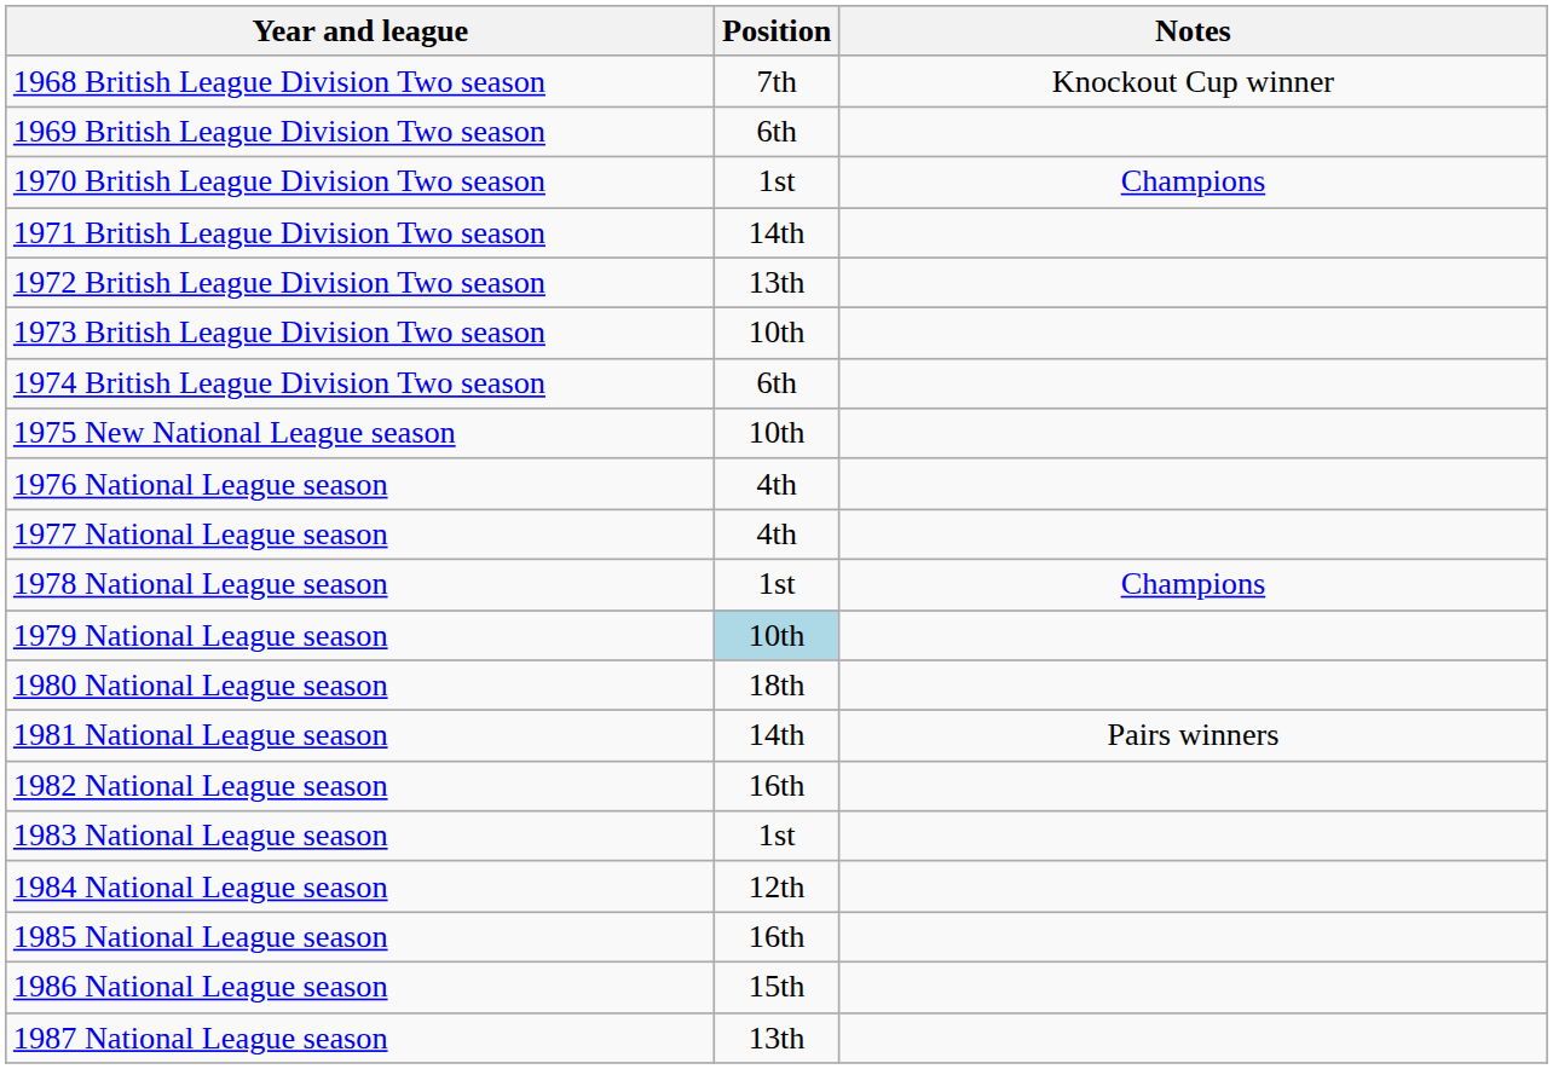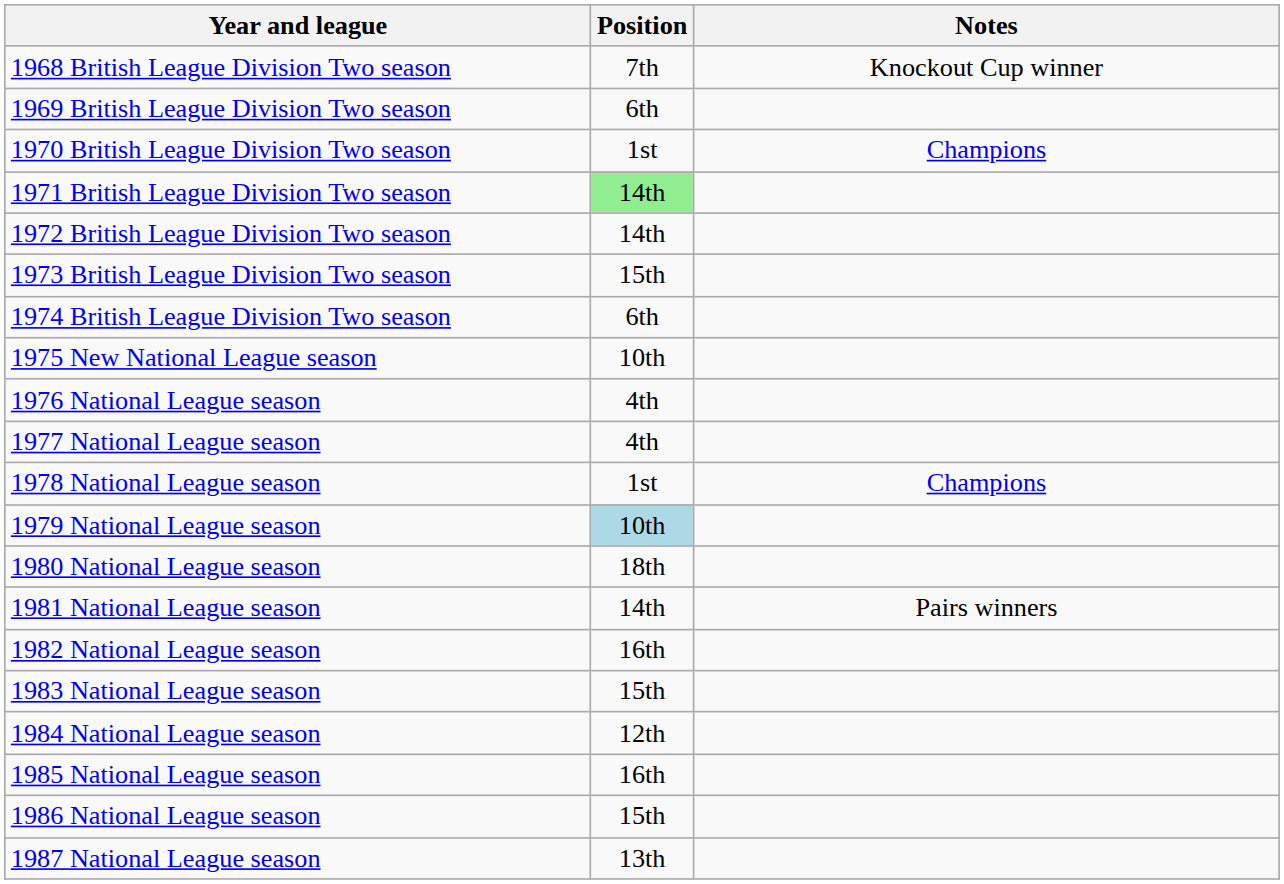 <table class="wikitable">
 <tr>
 <th width=350>Year and league</th>
 <th width=50>Position</th>
 <th width=350>Notes</th>
 </tr>
 <tr align=center>
 <td align="left"><a href='#'>1968 British League Division Two season</a></td>
 <td>7th</td>
 <td>Knockout Cup winner</td>
 </tr>
 <tr align=center>
 <td align="left"><a href='#'>1969 British League Division Two season</a></td>
 <td>6th</td>
 <td></td>
 </tr>
 <tr align=center>
 <td align="left"><a href='#'>1970 British League Division Two season</a></td>
 <td>1st</td>
 <td><a href='#'>Champions</a></td>
 </tr>
 <tr align=center>
 <td align="left"><a href='#'>1971 British League Division Two season</a></td>
+<td style="background: lightgreen;">14th</td>
+<td></td>
+</tr>
+<tr align=center>
+<td align="left"><a href='#'>1972 British League Division Two season</a></td>
 <td>14th</td>
 <td></td>
 </tr>
 <tr align=center>
-<td align="left"><a href='#'>1972 British League Division Two season</a></td>
-<td>13th</td>
-<td></td>
-</tr>
-<tr align=center>
 <td align="left"><a href='#'>1973 British League Division Two season</a></td>
-<td>10th</td>
+<td>15th</td>
 <td></td>
 </tr>
 <tr align=center>
 <td align="left"><a href='#'>1974 British League Division Two season</a></td>
 <td>6th</td>
 <td></td>
 </tr>
 <tr align=center>
 <td align="left"><a href='#'>1975 New National League season</a></td>
 <td>10th</td>
 <td></td>
 </tr>
 <tr align=center>
 <td align="left"><a href='#'>1976 National League season</a></td>
 <td>4th</td>
 <td></td>
 </tr>
 <tr align=center>
 <td align="left"><a href='#'>1977 National League season</a></td>
 <td>4th</td>
 <td></td>
 </tr>
 <tr align=center>
 <td align="left"><a href='#'>1978 National League season</a></td>
 <td>1st</td>
 <td><a href='#'>Champions</a></td>
 </tr>
 <tr align=center>
 <td align="left"><a href='#'>1979 National League season</a></td>
 <td style="background: lightblue;">10th</td>
 <td></td>
 </tr>
 <tr align=center>
 <td align="left"><a href='#'>1980 National League season</a></td>
 <td>18th</td>
 <td></td>
 </tr>
 <tr align=center>
 <td align="left"><a href='#'>1981 National League season</a></td>
 <td>14th</td>
 <td>Pairs winners</td>
 </tr>
 <tr align=center>
 <td align="left"><a href='#'>1982 National League season</a></td>
 <td>16th</td>
 <td></td>
 </tr>
 <tr align=center>
 <td align="left"><a href='#'>1983 National League season</a></td>
-<td>1st</td>
+<td>15th</td>
 <td></td>
 </tr>
 <tr align=center>
 <td align="left"><a href='#'>1984 National League season</a></td>
 <td>12th</td>
 <td></td>
 </tr>
 <tr align=center>
 <td align="left"><a href='#'>1985 National League season</a></td>
 <td>16th</td>
 <td></td>
 </tr>
 <tr align=center>
 <td align="left"><a href='#'>1986 National League season</a></td>
 <td>15th</td>
 <td></td>
 </tr>
 <tr align=center>
 <td align="left"><a href='#'>1987 National League season</a></td>
 <td>13th</td>
 <td></td>
 </tr>
 </table>
